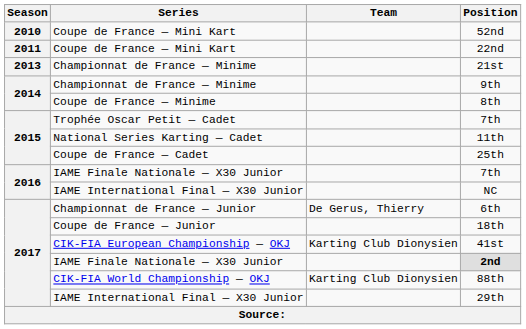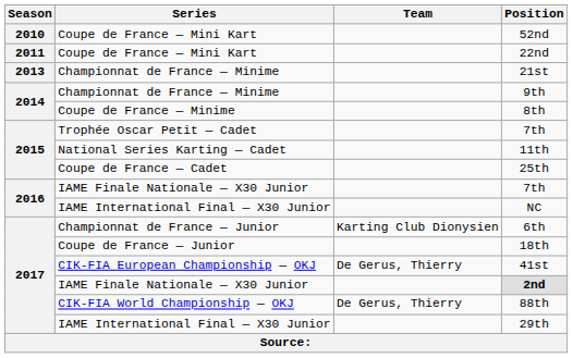 <table class="wikitable" style="font-size: 85%; text-align:center">
 <tr>
 <th>Season</th>
 <th>Series</th>
 <th>Team</th>
 <th>Position</th>
 </tr>
 <tr>
 <th>2010</th>
 <td align="left">Coupe de France — Mini Kart</td>
 <td align="left"></td>
 <td>52nd</td>
 </tr>
 <tr>
 <th>2011</th>
 <td align="left">Coupe de France — Mini Kart</td>
 <td align="left"></td>
 <td>22nd</td>
 </tr>
 <tr>
 <th>2013</th>
 <td align="left">Championnat de France — Minime</td>
 <td align="left"></td>
 <td>21st</td>
 </tr>
 <tr>
 <th rowspan="2">2014</th>
 <td align="left">Championnat de France — Minime</td>
 <td align="left"></td>
 <td>9th</td>
 </tr>
 <tr>
 <td align="left">Coupe de France — Minime</td>
 <td align="left"></td>
 <td>8th</td>
 </tr>
 <tr>
 <th rowspan="3">2015</th>
 <td align="left">Trophée Oscar Petit — Cadet</td>
 <td align="left"></td>
 <td>7th</td>
 </tr>
 <tr>
 <td align="left">National Series Karting — Cadet</td>
 <td align="left"></td>
 <td>11th</td>
 </tr>
 <tr>
 <td align="left">Coupe de France — Cadet</td>
 <td align="left"></td>
 <td>25th</td>
 </tr>
 <tr>
 <th rowspan="2">2016</th>
 <td align="left">IAME Finale Nationale — X30 Junior</td>
 <td align="left"></td>
 <td>7th</td>
 </tr>
 <tr>
 <td align="left">IAME International Final — X30 Junior</td>
 <td align="left"></td>
 <td>NC</td>
 </tr>
 <tr>
 <th rowspan="6">2017</th>
 <td align="left">Championnat de France — Junior</td>
-<td align="left">De Gerus, Thierry</td>
+<td align="left">Karting Club Dionysien</td>
 <td>6th</td>
 </tr>
 <tr>
 <td align="left">Coupe de France — Junior</td>
 <td align="left"></td>
 <td>18th</td>
 </tr>
 <tr>
 <td align="left"><a href='#'>CIK-FIA European Championship</a> — <a href='#'>OKJ</a></td>
-<td align="left">Karting Club Dionysien</td>
+<td align="left">De Gerus, Thierry</td>
 <td>41st</td>
 </tr>
 <tr>
 <td align="left">IAME Finale Nationale — X30 Junior</td>
 <td align="left"></td>
 <td style="background:#DFDFDF;"><strong>2nd</strong></td>
 </tr>
 <tr>
 <td align="left"><a href='#'>CIK-FIA World Championship</a> — <a href='#'>OKJ</a></td>
-<td align="left">Karting Club Dionysien</td>
+<td align="left">De Gerus, Thierry</td>
 <td>88th</td>
 </tr>
 <tr>
 <td align="left">IAME International Final — X30 Junior</td>
 <td align="left"></td>
 <td>29th</td>
 </tr>
 <tr>
 <th colspan="4">Source:</th>
 </tr>
 </table>
